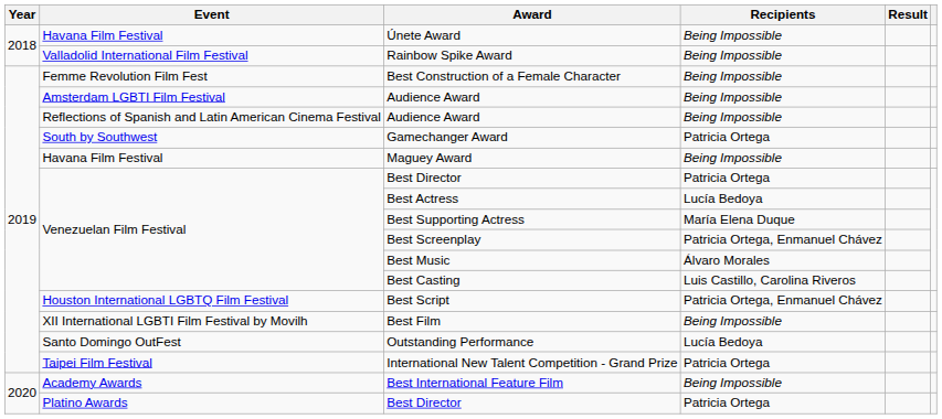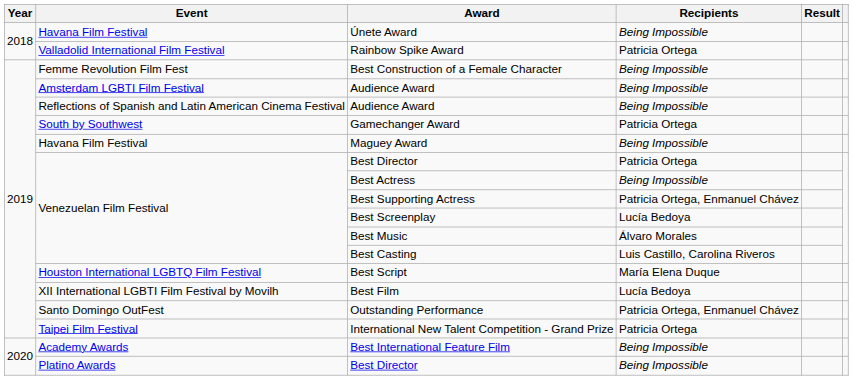 <table class="wikitable sortable">
 <tr>
 <th scope=col>Year</th>
 <th scope=col>Event</th>
 <th scope=col>Award</th>
 <th scope=col>Recipients</th>
 <th scope=col>Result</th>
 <th class=unsortable scope=col></th>
 </tr>
 <tr>
 <td rowspan="2" style="text-align: center;">2018</td>
 <td><a href='#'>Havana Film Festival</a></td>
 <td>Únete Award</td>
 <td><em>Being Impossible</em></td>
 <td></td>
 <td align="center"></td>
 </tr>
 <tr>
 <td><a href='#'>Valladolid International Film Festival</a></td>
 <td>Rainbow Spike Award</td>
-<td><em>Being Impossible</em></td>
+<td>Patricia Ortega</td>
 <td></td>
 <td align="center"></td>
 </tr>
 <tr>
 <td rowspan="15" style="text-align: center;">2019</td>
 <td>Femme Revolution Film Fest</td>
 <td>Best Construction of a Female Character</td>
 <td><em>Being Impossible</em></td>
 <td></td>
 <td align="center"></td>
 </tr>
 <tr>
 <td><a href='#'>Amsterdam LGBTI Film Festival</a></td>
 <td>Audience Award</td>
 <td><em>Being Impossible</em></td>
 <td></td>
 <td align="center"></td>
 </tr>
 <tr>
 <td>Reflections of Spanish and Latin American Cinema Festival</td>
 <td>Audience Award</td>
 <td><em>Being Impossible</em></td>
 <td></td>
 <td align="center"></td>
 </tr>
 <tr>
 <td><a href='#'>South by Southwest</a></td>
 <td>Gamechanger Award</td>
 <td>Patricia Ortega</td>
 <td></td>
 <td align="center"></td>
 </tr>
 <tr>
 <td>Havana Film Festival</td>
 <td>Maguey Award</td>
 <td><em>Being Impossible</em></td>
 <td></td>
 <td align="center"></td>
 </tr>
 <tr>
 <td rowspan="6">Venezuelan Film Festival</td>
 <td>Best Director</td>
 <td>Patricia Ortega</td>
 <td></td>
 <td rowspan="6" align="center"></td>
 </tr>
 <tr>
 <td>Best Actress</td>
-<td>Lucía Bedoya</td>
+<td><em>Being Impossible</em></td>
 <td></td>
 </tr>
 <tr>
 <td>Best Supporting Actress</td>
-<td>María Elena Duque</td>
+<td>Patricia Ortega, Enmanuel Chávez</td>
 <td></td>
 </tr>
 <tr>
 <td>Best Screenplay</td>
-<td>Patricia Ortega, Enmanuel Chávez</td>
+<td>Lucía Bedoya</td>
 <td></td>
 </tr>
 <tr>
 <td>Best Music</td>
 <td>Álvaro Morales</td>
 <td></td>
 </tr>
 <tr>
 <td>Best Casting</td>
 <td>Luis Castillo, Carolina Riveros</td>
 <td></td>
 </tr>
 <tr>
 <td><a href='#'>Houston International LGBTQ Film Festival</a></td>
 <td>Best Script</td>
-<td>Patricia Ortega, Enmanuel Chávez</td>
+<td>María Elena Duque</td>
 <td></td>
 <td align="center"></td>
 </tr>
 <tr>
 <td>XII International LGBTI Film Festival by Movilh</td>
 <td>Best Film</td>
-<td><em>Being Impossible</em></td>
+<td>Lucía Bedoya</td>
 <td></td>
 <td align="center"></td>
 </tr>
 <tr>
 <td>Santo Domingo OutFest</td>
 <td>Outstanding Performance</td>
-<td>Lucía Bedoya</td>
+<td>Patricia Ortega, Enmanuel Chávez</td>
 <td></td>
 <td align="center"></td>
 </tr>
 <tr>
 <td><a href='#'>Taipei Film Festival</a></td>
 <td>International New Talent Competition - Grand Prize</td>
 <td>Patricia Ortega</td>
 <td></td>
 <td align="center"></td>
 </tr>
 <tr>
 <td rowspan="2" style="text-align: center;">2020</td>
 <td><a href='#'>Academy Awards</a></td>
 <td><a href='#'>Best International Feature Film</a></td>
 <td><em>Being Impossible</em></td>
 <td></td>
 <td align="center"></td>
 </tr>
 <tr>
 <td><a href='#'>Platino Awards</a></td>
 <td><a href='#'>Best Director</a></td>
-<td>Patricia Ortega</td>
+<td><em>Being Impossible</em></td>
 <td></td>
 <td align="center"></td>
 </tr>
 </table>
